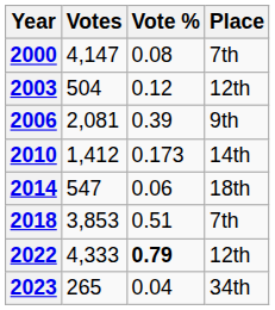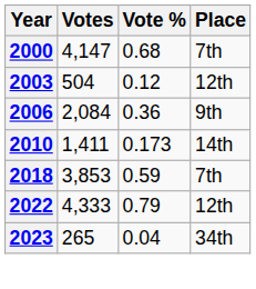 <table class="wikitable">
 <tr style="text-align:center;">
 <th>Year</th>
 <th>Votes</th>
 <th>Vote %</th>
 <th>Place</th>
 </tr>
 <tr>
 <th><a href='#'>2000</a></th>
 <td>4,147</td>
-<td>0.08</td>
+<td>0.68</td>
 <td>7th</td>
 </tr>
 <tr>
 <th><a href='#'>2003</a></th>
 <td>504</td>
 <td>0.12</td>
 <td>12th</td>
 </tr>
 <tr>
 <th><a href='#'>2006</a></th>
-<td>2,081</td>
-<td>0.39</td>
+<td>2,084</td>
+<td>0.36</td>
 <td>9th</td>
 </tr>
 <tr>
 <th><a href='#'>2010</a></th>
-<td>1,412</td>
+<td>1,411</td>
 <td>0.173</td>
 <td>14th</td>
 </tr>
 <tr>
-<th><a href='#'>2014</a></th>
-<td>547</td>
-<td>0.06</td>
-<td>18th</td>
-</tr>
-<tr>
 <th><a href='#'>2018</a></th>
 <td>3,853</td>
-<td>0.51</td>
+<td>0.59</td>
 <td>7th</td>
 </tr>
 <tr>
 <th><a href='#'>2022</a></th>
 <td>4,333</td>
-<td><strong>0.79</strong></td>
+<td>0.79</td>
 <td>12th</td>
 </tr>
 <tr>
 <th><a href='#'>2023</a></th>
 <td>265</td>
 <td>0.04</td>
 <td>34th</td>
 </tr>
 </table>
